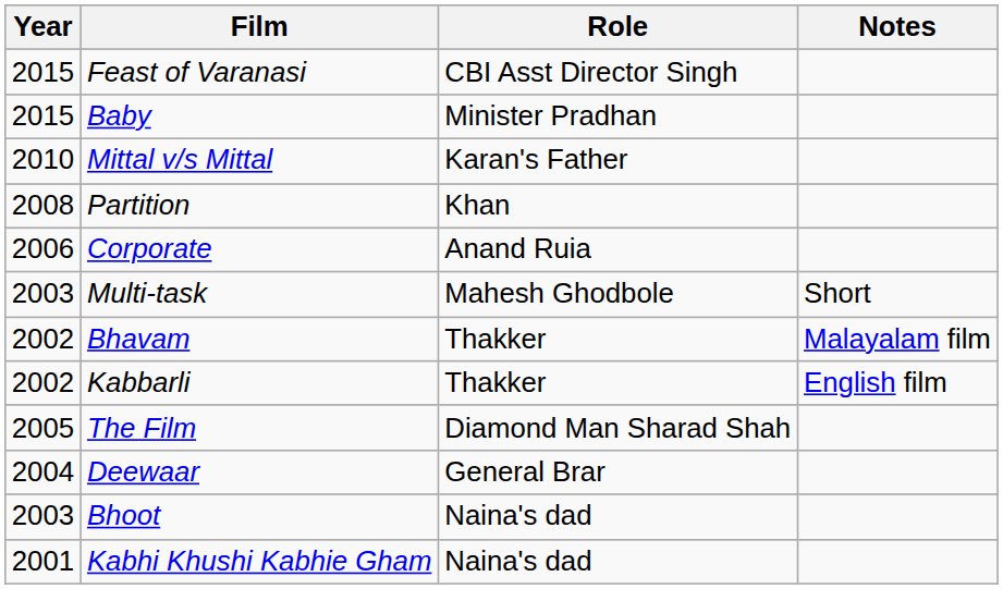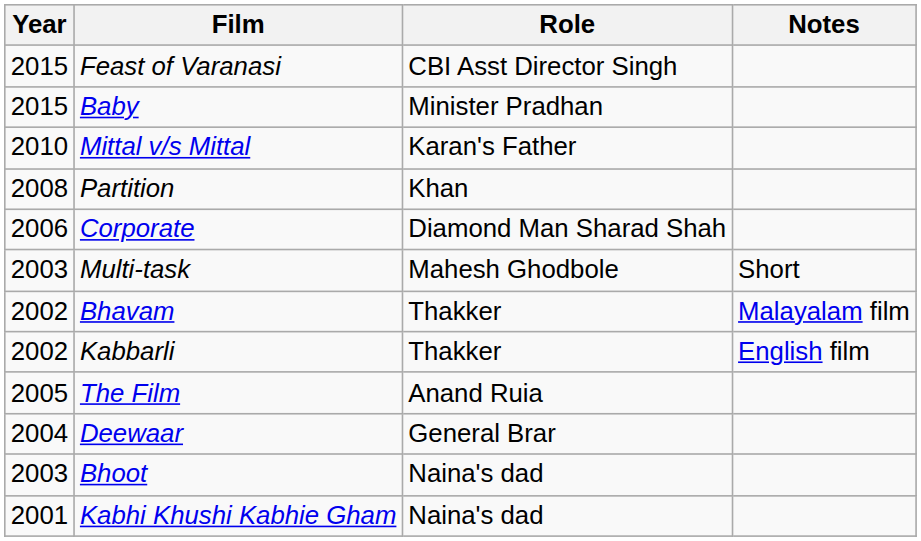 <table class="wikitable">
 <tr>
 <th>Year</th>
 <th>Film</th>
 <th>Role</th>
 <th>Notes</th>
 </tr>
 <tr>
 <td>2015</td>
 <td><em>Feast of Varanasi</em></td>
 <td>CBI Asst Director Singh</td>
 <td></td>
 </tr>
 <tr>
 <td>2015</td>
 <td><em><a href='#'>Baby</a></em></td>
 <td>Minister Pradhan</td>
 <td></td>
 </tr>
 <tr>
 <td>2010</td>
 <td><em><a href='#'>Mittal v/s Mittal</a></em></td>
 <td>Karan's Father</td>
 <td></td>
 </tr>
 <tr>
 <td>2008</td>
 <td><em>Partition</em></td>
 <td>Khan</td>
 <td></td>
 </tr>
 <tr>
 <td>2006</td>
 <td><em><a href='#'>Corporate</a></em></td>
-<td>Anand Ruia</td>
+<td>Diamond Man Sharad Shah</td>
 <td></td>
 </tr>
 <tr>
 <td>2003</td>
 <td><em>Multi-task</em></td>
 <td>Mahesh Ghodbole</td>
 <td>Short</td>
 </tr>
 <tr>
 <td>2002</td>
 <td><em><a href='#'>Bhavam</a></em></td>
 <td>Thakker</td>
 <td><a href='#'>Malayalam</a> film</td>
 </tr>
 <tr>
 <td>2002</td>
 <td><em>Kabbarli</em></td>
 <td>Thakker</td>
 <td><a href='#'>English</a> film</td>
 </tr>
 <tr>
 <td>2005</td>
 <td><em><a href='#'>The Film</a></em></td>
-<td>Diamond Man Sharad Shah</td>
+<td>Anand Ruia</td>
 <td></td>
 </tr>
 <tr>
 <td>2004</td>
 <td><em><a href='#'>Deewaar</a></em></td>
 <td>General Brar</td>
 <td></td>
 </tr>
 <tr>
 <td>2003</td>
 <td><em><a href='#'>Bhoot</a></em></td>
 <td>Naina's dad</td>
 <td></td>
 </tr>
 <tr>
 <td>2001</td>
 <td><em><a href='#'>Kabhi Khushi Kabhie Gham</a></em></td>
 <td>Naina's dad</td>
 <td></td>
 </tr>
 </table>
